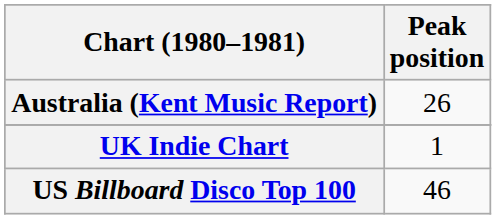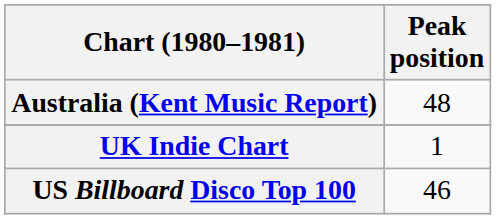 <table class="wikitable plainrowheaders sortable">
 <tr>
 <th>Chart (1980–1981)</th>
 <th>Peak<br>position</th>
 </tr>
 <tr>
 <th scope="row">Australia (<a href='#'>Kent Music Report</a>)</th>
-<td align="center">26</td>
+<td align="center">48</td>
 </tr>
 <tr>
 </tr>
 <tr>
 </tr>
 <tr>
 <th scope="row"><a href='#'>UK Indie Chart</a></th>
 <td align="center">1</td>
 </tr>
 <tr>
 <th scope="row">US <em>Billboard</em> <a href='#'>Disco Top 100</a></th>
 <td align="center">46</td>
 </tr>
 </table>
